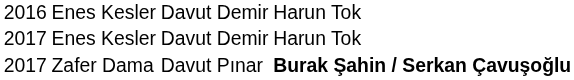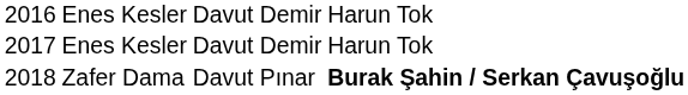 <table>
 <tr>
 <td>2016</td>
 <td>Enes Kesler</td>
 <td>Davut Demir</td>
 <td>Harun Tok</td>
 </tr>
 <tr>
 <td>2017</td>
 <td>Enes Kesler</td>
 <td>Davut Demir</td>
 <td>Harun Tok</td>
 </tr>
 <tr>
-<td>2017</td>
+<td>2018</td>
 <td>Zafer Dama</td>
 <td>Davut Pınar</td>
 <td><strong>Burak Şahin / Serkan Çavuşoğlu</strong></td>
 </tr>
 </table>
